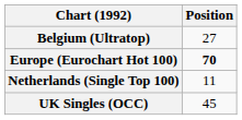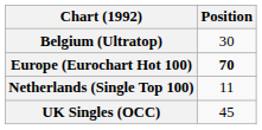 <table class="wikitable sortable plainrowheaders" style="text-align:center">
 <tr>
 <th scope="col">Chart (1992)</th>
 <th scope="col">Position</th>
 </tr>
 <tr>
 <th scope="row">Belgium (Ultratop)</th>
-<td>27</td>
+<td>30</td>
 </tr>
 <tr>
 <th scope="row">Europe (Eurochart Hot 100)</th>
 <td><strong>70</strong></td>
 </tr>
 <tr>
 <th scope="row">Netherlands (Single Top 100)</th>
 <td>11</td>
 </tr>
 <tr>
 <th scope="row">UK Singles (OCC)</th>
 <td>45</td>
 </tr>
 </table>
